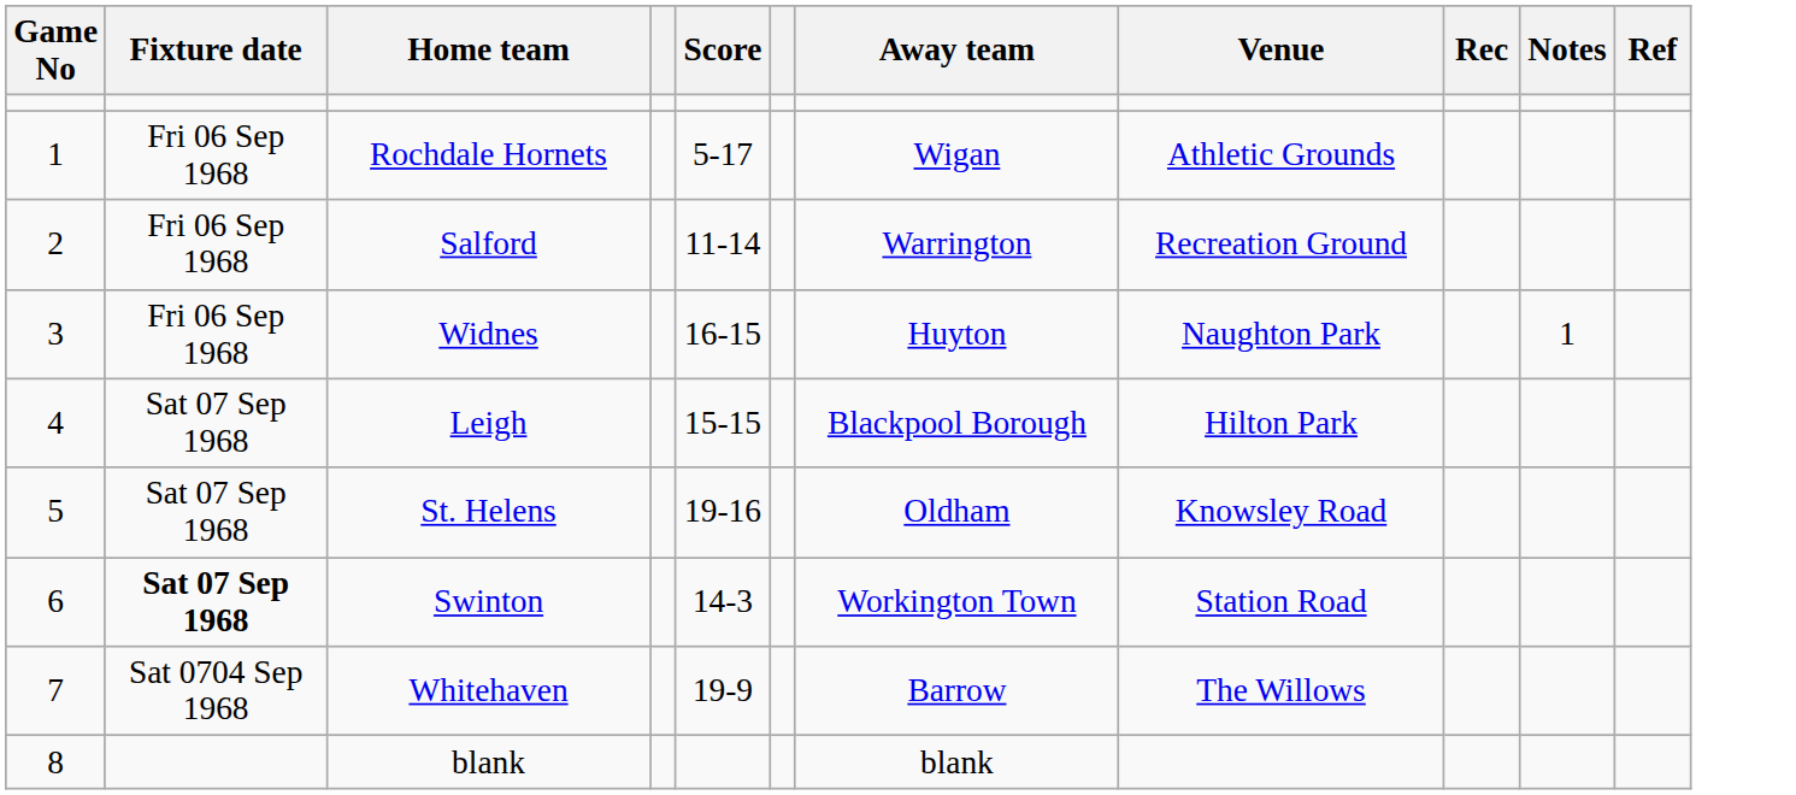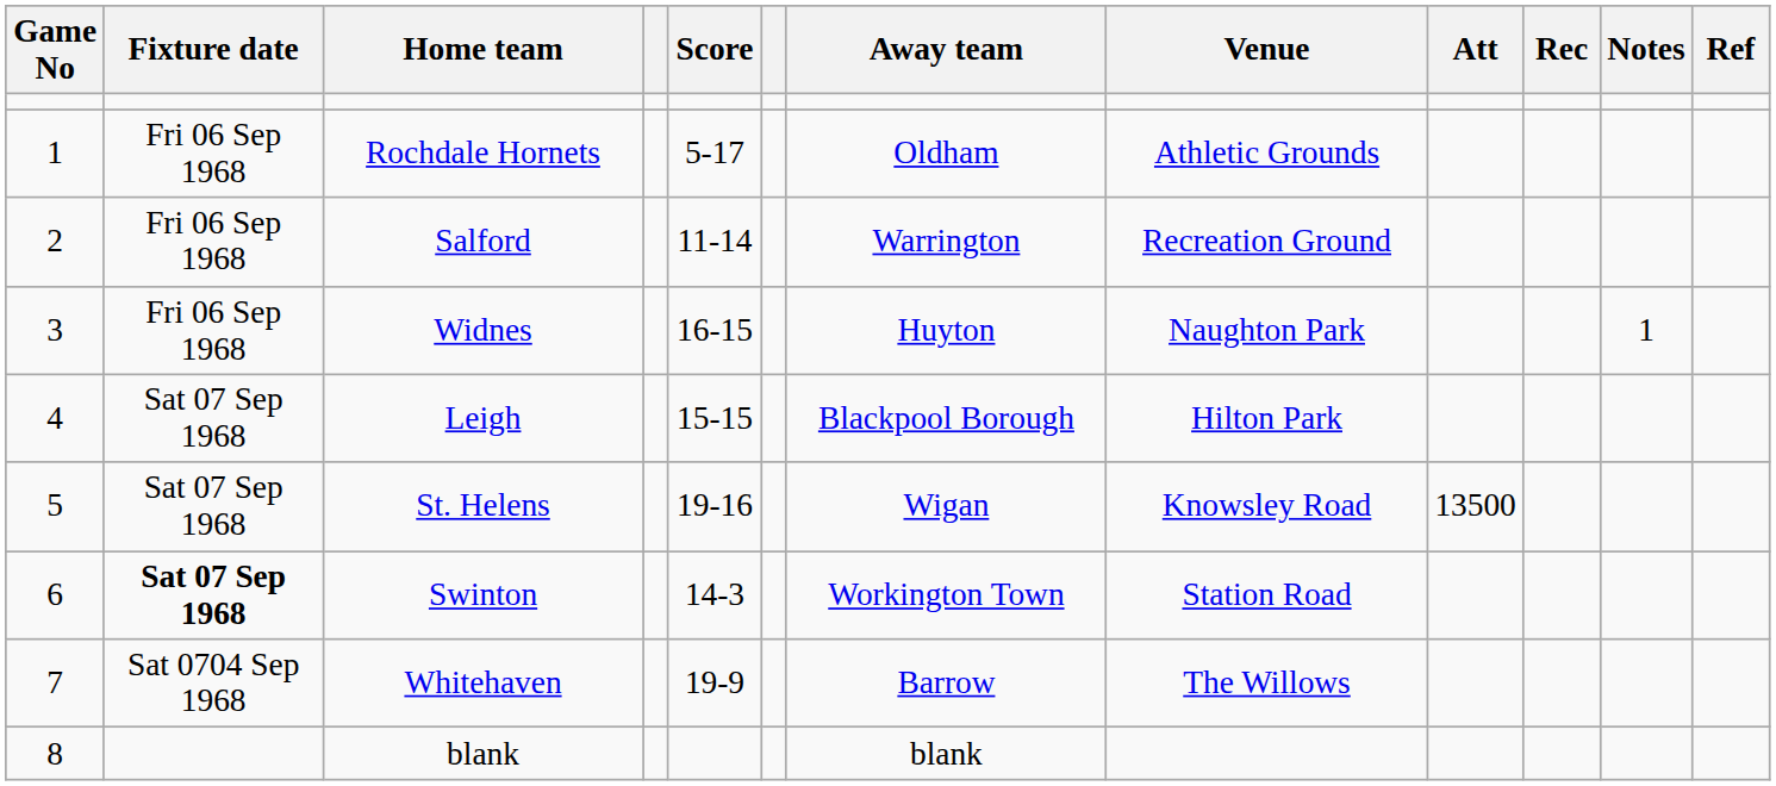 <table class="wikitable" style="text-align:center;">
 <tr>
 <th width=20 abbr="No">Game No</th>
 <th width=100 abbr="Date">Fixture date</th>
 <th width=150 abbr="Home team">Home team</th>
 <th width=5 abbr="space"></th>
 <th width=20 abbr="Score">Score</th>
 <th width=5 abbr="space"></th>
 <th width=150 abbr="Away team">Away team</th>
 <th width=150 abbr="Venue">Venue</th>
+<th width=30 abbr="Att">Att</th>
 <th width=30 abbr="Rec">Rec</th>
 <th width=20 abbr="Notes">Notes</th>
 <th width=30 abbr="Ref">Ref</th>
 </tr>
 <tr>
+<td></td>
 <td></td>
 <td></td>
 <td></td>
 <td></td>
 <td></td>
 <td></td>
 <td></td>
 <td></td>
 <td></td>
 <td></td>
 <td></td>
 </tr>
 <tr>
 <td>1</td>
 <td>Fri 06 Sep 1968</td>
 <td><a href='#'>Rochdale Hornets</a></td>
 <td></td>
 <td>5-17</td>
 <td></td>
-<td><a href='#'>Wigan</a></td>
+<td><a href='#'>Oldham</a></td>
 <td><a href='#'>Athletic Grounds</a></td>
+<td></td>
 <td></td>
 <td></td>
 <td></td>
 </tr>
 <tr>
 <td>2</td>
 <td>Fri 06 Sep 1968</td>
 <td><a href='#'>Salford</a></td>
 <td></td>
 <td>11-14</td>
 <td></td>
 <td><a href='#'>Warrington</a></td>
 <td><a href='#'>Recreation Ground</a></td>
 <td></td>
 <td></td>
 <td></td>
+<td></td>
 </tr>
 <tr>
 <td>3</td>
 <td>Fri 06 Sep 1968</td>
 <td><a href='#'>Widnes</a></td>
 <td></td>
 <td>16-15</td>
 <td></td>
 <td><a href='#'>Huyton</a></td>
 <td><a href='#'>Naughton Park</a></td>
+<td></td>
 <td></td>
 <td>1</td>
 <td></td>
 </tr>
 <tr>
 <td>4</td>
 <td>Sat 07 Sep 1968</td>
 <td><a href='#'>Leigh</a></td>
 <td></td>
 <td>15-15</td>
 <td></td>
 <td><a href='#'>Blackpool Borough</a></td>
 <td><a href='#'>Hilton Park</a></td>
 <td></td>
 <td></td>
 <td></td>
+<td></td>
 </tr>
 <tr>
 <td>5</td>
 <td>Sat 07 Sep 1968</td>
 <td><a href='#'>St. Helens</a></td>
 <td></td>
 <td>19-16</td>
 <td></td>
-<td><a href='#'>Oldham</a></td>
+<td><a href='#'>Wigan</a></td>
 <td><a href='#'>Knowsley Road</a></td>
+<td>13500</td>
 <td></td>
 <td></td>
 <td></td>
 </tr>
 <tr>
 <td>6</td>
 <td><strong>Sat 07 Sep 1968</strong></td>
 <td><a href='#'>Swinton</a></td>
 <td></td>
 <td>14-3</td>
 <td></td>
 <td><a href='#'>Workington Town</a></td>
 <td><a href='#'>Station Road</a></td>
 <td></td>
 <td></td>
 <td></td>
+<td></td>
 </tr>
 <tr>
 <td>7</td>
 <td>Sat 0704 Sep 1968</td>
 <td><a href='#'>Whitehaven</a></td>
 <td></td>
 <td>19-9</td>
 <td></td>
 <td><a href='#'>Barrow</a></td>
 <td><a href='#'>The Willows</a></td>
+<td></td>
 <td></td>
 <td></td>
 <td></td>
 </tr>
 <tr>
 <td>8</td>
 <td></td>
 <td>blank</td>
 <td></td>
 <td></td>
 <td></td>
 <td>blank</td>
 <td></td>
 <td></td>
 <td></td>
 <td></td>
+<td></td>
 </tr>
 </table>
